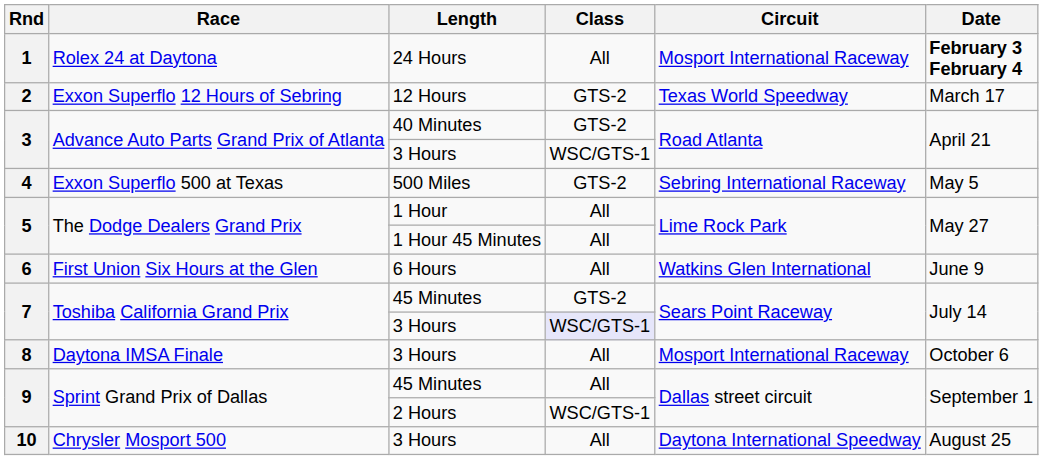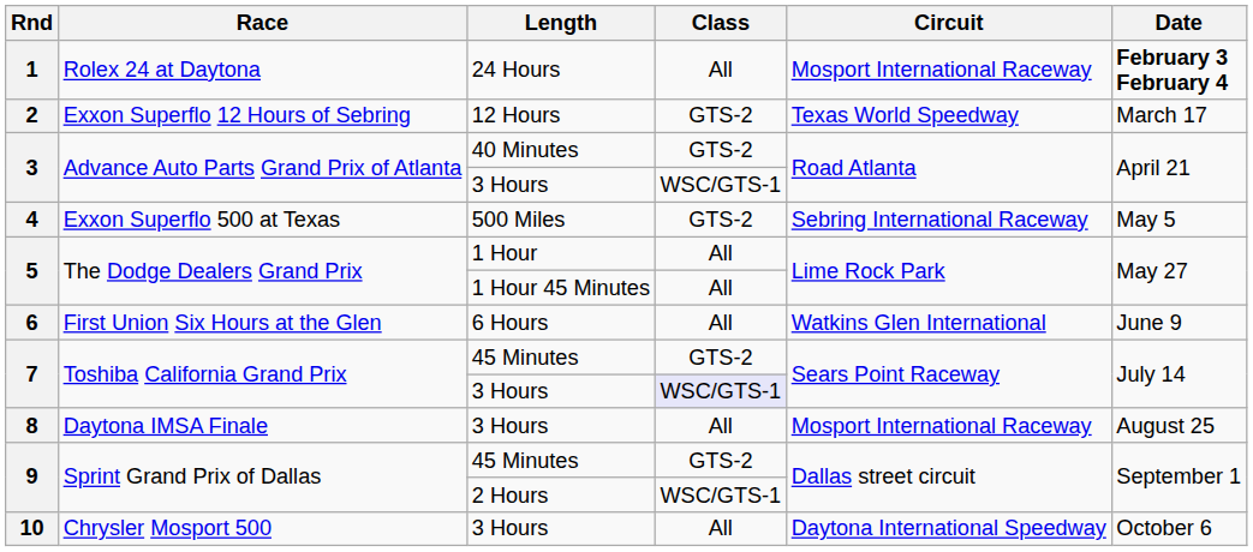 <table class="wikitable" style="font-size: 90%;">
 <tr>
 <th>Rnd</th>
 <th>Race</th>
 <th>Length</th>
 <th>Class</th>
 <th>Circuit</th>
 <th>Date</th>
 </tr>
 <tr>
 <th>1</th>
 <td><a href='#'>Rolex 24 at Daytona</a></td>
 <td>24 Hours</td>
 <td align="center">All</td>
 <td><a href='#'>Mosport International Raceway</a></td>
 <td><strong>February 3<br>February 4</strong></td>
 </tr>
 <tr>
 <th>2</th>
 <td><a href='#'>Exxon Superflo</a> <a href='#'>12 Hours of Sebring</a></td>
 <td>12 Hours</td>
 <td align="center">GTS-2</td>
 <td><a href='#'>Texas World Speedway</a></td>
 <td>March 17</td>
 </tr>
 <tr>
 <th rowspan=2>3</th>
 <td rowspan=2><a href='#'>Advance Auto Parts</a> <a href='#'>Grand Prix of Atlanta</a></td>
 <td>40 Minutes</td>
 <td align="center">GTS-2</td>
 <td rowspan=2><a href='#'>Road Atlanta</a></td>
 <td rowspan=2>April 21</td>
 </tr>
 <tr>
 <td>3 Hours</td>
 <td align="center">WSC/GTS-1</td>
 </tr>
 <tr>
 <th>4</th>
 <td><a href='#'>Exxon Superflo</a> 500 at Texas</td>
 <td>500 Miles</td>
 <td align="center">GTS-2</td>
 <td><a href='#'>Sebring International Raceway</a></td>
 <td>May 5</td>
 </tr>
 <tr>
 <th rowspan=2>5</th>
 <td rowspan=2>The <a href='#'>Dodge Dealers</a> <a href='#'>Grand Prix</a></td>
 <td>1 Hour</td>
 <td align="center">All</td>
 <td rowspan=2><a href='#'>Lime Rock Park</a></td>
 <td rowspan=2>May 27</td>
 </tr>
 <tr>
 <td>1 Hour 45 Minutes</td>
 <td align="center">All</td>
 </tr>
 <tr>
 <th>6</th>
 <td><a href='#'>First Union</a> <a href='#'>Six Hours at the Glen</a></td>
 <td>6 Hours</td>
 <td align="center">All</td>
 <td><a href='#'>Watkins Glen International</a></td>
 <td>June 9</td>
 </tr>
 <tr>
 <th rowspan=2>7</th>
 <td rowspan=2><a href='#'>Toshiba</a> <a href='#'>California Grand Prix</a></td>
 <td>45 Minutes</td>
 <td align="center">GTS-2</td>
 <td rowspan=2><a href='#'>Sears Point Raceway</a></td>
 <td rowspan=2>July 14</td>
 </tr>
 <tr>
 <td>3 Hours</td>
 <td align="center" style="background: lavender;">WSC/GTS-1</td>
 </tr>
 <tr>
 <th>8</th>
 <td><a href='#'>Daytona IMSA Finale</a></td>
 <td>3 Hours</td>
 <td align="center">All</td>
 <td><a href='#'>Mosport International Raceway</a></td>
-<td>October 6</td>
+<td>August 25</td>
 </tr>
 <tr>
 <th rowspan=2>9</th>
 <td rowspan=2><a href='#'>Sprint</a> Grand Prix of Dallas</td>
 <td>45 Minutes</td>
-<td align="center">All</td>
+<td align="center">GTS-2</td>
 <td rowspan=2><a href='#'>Dallas</a> street circuit</td>
 <td rowspan=2>September 1</td>
 </tr>
 <tr>
 <td>2 Hours</td>
 <td align="center">WSC/GTS-1</td>
 </tr>
 <tr>
 <th>10</th>
 <td><a href='#'>Chrysler</a> <a href='#'>Mosport 500</a></td>
 <td>3 Hours</td>
 <td align="center">All</td>
 <td><a href='#'>Daytona International Speedway</a></td>
-<td>August 25</td>
+<td>October 6</td>
 </tr>
 </table>
